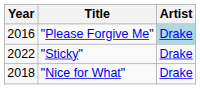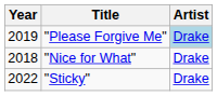 <table class="wikitable sortable">
 <tr>
 <th>Year</th>
 <th>Title</th>
 <th>Artist</th>
 </tr>
 <tr>
-<td>2016</td>
+<td>2019</td>
 <td>"<a href='#'>Please Forgive Me</a>"</td>
 <td style="background: lightblue;"><a href='#'>Drake</a></td>
+</tr>
+<tr>
+<td>2018</td>
+<td>"<a href='#'>Nice for What</a>"</td>
+<td><a href='#'>Drake</a></td>
 </tr>
 <tr>
 <td>2022</td>
 <td>"<a href='#'>Sticky</a>"</td>
 <td><a href='#'>Drake</a></td>
 </tr>
-<tr>
-<td>2018</td>
-<td>"<a href='#'>Nice for What</a>"</td>
-<td><a href='#'>Drake</a></td>
-</tr>
 </table>
